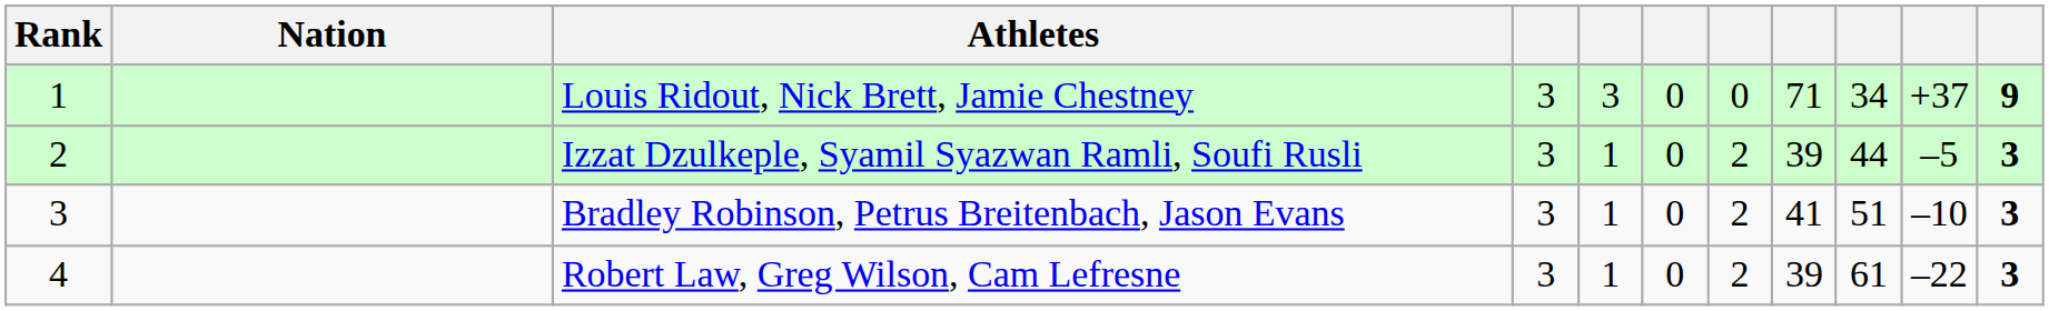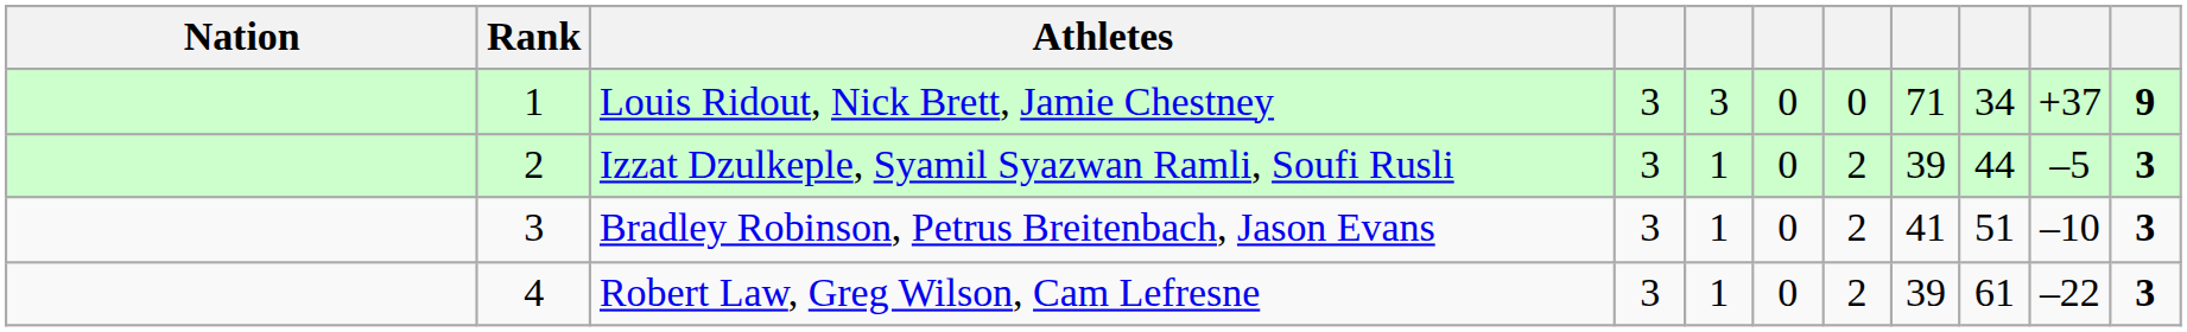 <table class=wikitable style="text-align:center">
 <tr>
+<th width=180>Nation</th>
 <th width=20>Rank</th>
-<th width=180>Nation</th>
 <th width=400>Athletes</th>
 <th width=20></th>
 <th width=20></th>
 <th width=20></th>
 <th width=20></th>
 <th width=20></th>
 <th width=20></th>
 <th width=20></th>
 <th width=20></th>
 </tr>
 <tr bgcolor="#ccffcc">
+<td align=left></td>
 <td>1</td>
-<td align=left></td>
 <td align=left><a href='#'>Louis Ridout</a>, <a href='#'>Nick Brett</a>, <a href='#'>Jamie Chestney</a></td>
 <td>3</td>
 <td>3</td>
 <td>0</td>
 <td>0</td>
 <td>71</td>
 <td>34</td>
 <td>+37</td>
 <td><strong>9</strong></td>
 </tr>
 <tr bgcolor="#ccffcc">
+<td align=left></td>
 <td>2</td>
-<td align=left></td>
 <td align=left><a href='#'>Izzat Dzulkeple</a>, <a href='#'>Syamil Syazwan Ramli</a>, <a href='#'>Soufi Rusli</a></td>
 <td>3</td>
 <td>1</td>
 <td>0</td>
 <td>2</td>
 <td>39</td>
 <td>44</td>
 <td>–5</td>
 <td><strong>3</strong></td>
 </tr>
 <tr>
+<td align=left></td>
 <td>3</td>
-<td align=left></td>
 <td align=left><a href='#'>Bradley Robinson</a>, <a href='#'>Petrus Breitenbach</a>, <a href='#'>Jason Evans</a></td>
 <td>3</td>
 <td>1</td>
 <td>0</td>
 <td>2</td>
 <td>41</td>
 <td>51</td>
 <td>–10</td>
 <td><strong>3</strong></td>
 </tr>
 <tr>
+<td align=left></td>
 <td>4</td>
-<td align=left></td>
 <td align=left><a href='#'>Robert Law</a>, <a href='#'>Greg Wilson</a>, <a href='#'>Cam Lefresne</a></td>
 <td>3</td>
 <td>1</td>
 <td>0</td>
 <td>2</td>
 <td>39</td>
 <td>61</td>
 <td>–22</td>
 <td><strong>3</strong></td>
 </tr>
 </table>
